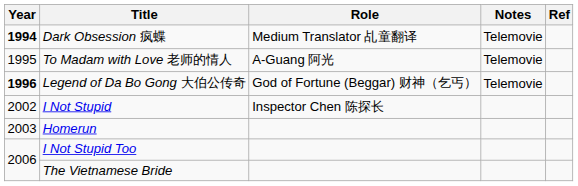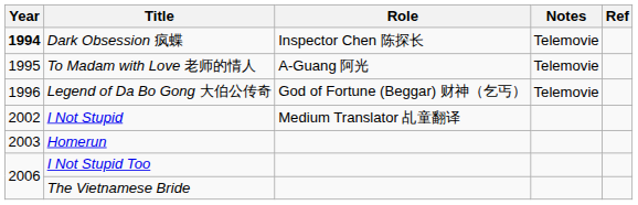 <table class="wikitable sortable">
 <tr>
 <th>Year</th>
 <th>Title</th>
 <th>Role</th>
 <th class="unsortable">Notes</th>
 <th>Ref</th>
 </tr>
 <tr>
 <td><strong>1994</strong></td>
 <td><em>Dark Obsession</em> 疯蝶</td>
-<td>Medium Translator 乩童翻译</td>
+<td>Inspector Chen 陈探长</td>
 <td>Telemovie</td>
 <td></td>
 </tr>
 <tr>
 <td>1995</td>
 <td><em>To Madam with Love</em> 老师的情人</td>
 <td>A-Guang 阿光</td>
 <td>Telemovie</td>
 <td></td>
 </tr>
 <tr>
-<td><strong>1996</strong></td>
+<td>1996</td>
 <td><em>Legend of Da Bo Gong</em> 大伯公传奇</td>
 <td>God of Fortune (Beggar) 财神（乞丐）</td>
 <td>Telemovie</td>
 <td></td>
 </tr>
 <tr>
 <td>2002</td>
 <td><em><a href='#'>I Not Stupid</a></em></td>
-<td>Inspector Chen 陈探长</td>
+<td>Medium Translator 乩童翻译</td>
 <td></td>
 <td></td>
 </tr>
 <tr>
 <td>2003</td>
 <td><em><a href='#'>Homerun</a></em></td>
 <td></td>
 <td></td>
 <td></td>
 </tr>
 <tr>
 <td rowspan="2">2006</td>
 <td><em><a href='#'>I Not Stupid Too</a></em></td>
 <td></td>
 <td></td>
 <td></td>
 </tr>
 <tr>
 <td><em>The Vietnamese Bride</em></td>
 <td></td>
 <td></td>
 <td></td>
 </tr>
 </table>
